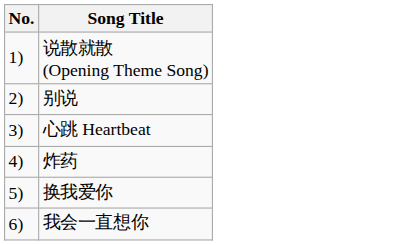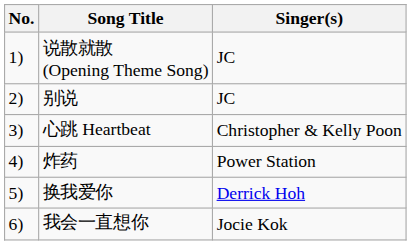 <table class="wikitable">
 <tr>
 <th>No.</th>
 <th>Song Title</th>
+<th>Singer(s)</th>
 </tr>
 <tr>
 <td>1)</td>
 <td>说散就散    <br> (Opening Theme Song)</td>
+<td>JC</td>
 </tr>
 <tr>
 <td>2)</td>
 <td>别说</td>
+<td>JC</td>
 </tr>
 <tr>
 <td>3)</td>
 <td>心跳 Heartbeat</td>
+<td>Christopher & Kelly Poon</td>
 </tr>
 <tr>
 <td>4)</td>
 <td>炸药</td>
+<td>Power Station</td>
 </tr>
 <tr>
 <td>5)</td>
 <td>换我爱你</td>
+<td><a href='#'>Derrick Hoh</a></td>
 </tr>
 <tr>
 <td>6)</td>
 <td>我会一直想你</td>
+<td>Jocie Kok</td>
 </tr>
 </table>
